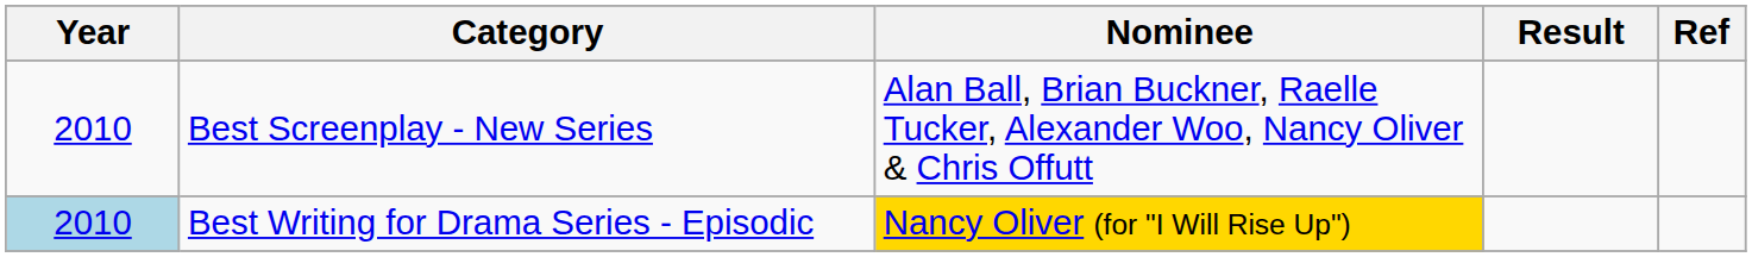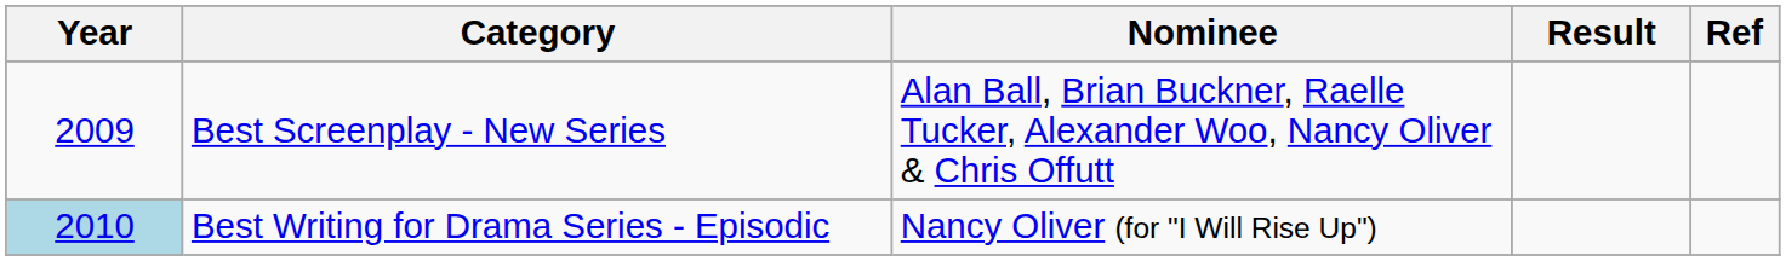 <table class="wikitable" width="90%">
 <tr>
 <th width="10%">Year</th>
 <th width="40%">Category</th>
 <th width="35%">Nominee</th>
 <th width="10%">Result</th>
 <th width="5%">Ref</th>
 </tr>
 <tr>
-<td align="center"><a href='#'>2010</a></td>
+<td align="center"><a href='#'>2009</a></td>
 <td><a href='#'>Best Screenplay - New Series</a></td>
 <td><a href='#'>Alan Ball</a>, <a href='#'>Brian Buckner</a>, <a href='#'>Raelle Tucker</a>, <a href='#'>Alexander Woo</a>, <a href='#'>Nancy Oliver</a> & <a href='#'>Chris Offutt</a></td>
 <td></td>
 <td align="center"></td>
 </tr>
 <tr>
 <td align="center" style="background: lightblue;"><a href='#'>2010</a></td>
 <td><a href='#'>Best Writing for Drama Series - Episodic</a></td>
-<td style="background: gold;"><a href='#'>Nancy Oliver</a> <small>(for "I Will Rise Up")</small></td>
+<td><a href='#'>Nancy Oliver</a> <small>(for "I Will Rise Up")</small></td>
 <td></td>
 <td align="center"></td>
 </tr>
 </table>
